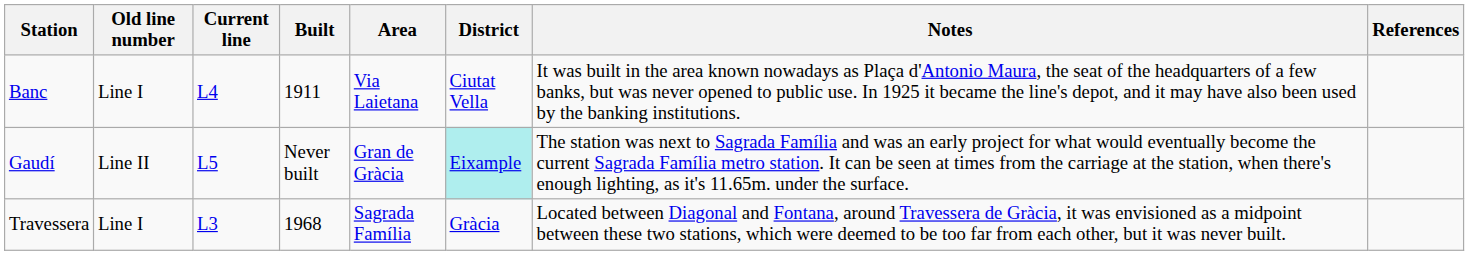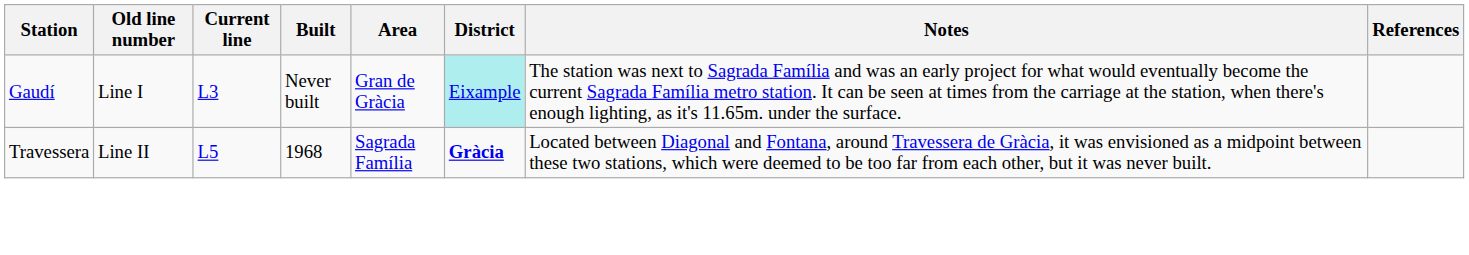 <table class="wikitable sortable">
 <tr>
 <th>Station</th>
 <th>Old line number</th>
 <th>Current line</th>
 <th>Built</th>
 <th>Area</th>
 <th>District</th>
 <th>Notes</th>
 <th>References</th>
 </tr>
 <tr>
-<td><a href='#'>Banc</a></td>
+<td><a href='#'>Gaudí</a></td>
 <td>Line I</td>
-<td><a href='#'>L4</a></td>
-<td>1911</td>
-<td><a href='#'>Via Laietana</a></td>
-<td><a href='#'>Ciutat Vella</a></td>
-<td>It was built in the area known nowadays as Plaça d'<a href='#'>Antonio Maura</a>, the seat of the headquarters of a few banks, but was never opened to public use. In 1925 it became the line's depot, and it may have also been used by the banking institutions.</td>
-<td></td>
-</tr>
-<tr>
-<td><a href='#'>Gaudí</a></td>
-<td>Line II</td>
-<td><a href='#'>L5</a></td>
+<td><a href='#'>L3</a></td>
 <td>Never built</td>
 <td><a href='#'>Gran de Gràcia</a></td>
 <td style="background: paleturquoise;"><a href='#'>Eixample</a></td>
 <td>The station was next to <a href='#'>Sagrada Família</a> and was an early project for what would eventually become the current <a href='#'>Sagrada Família metro station</a>. It can be seen at times from the carriage at the station, when there's enough lighting, as it's 11.65m. under the surface.</td>
 <td></td>
 </tr>
 <tr>
 <td>Travessera</td>
-<td>Line I</td>
-<td><a href='#'>L3</a></td>
+<td>Line II</td>
+<td><a href='#'>L5</a></td>
 <td>1968</td>
 <td><a href='#'>Sagrada Família</a></td>
-<td><a href='#'>Gràcia</a></td>
+<td><strong><a href='#'>Gràcia</a></strong></td>
 <td>Located between <a href='#'>Diagonal</a> and <a href='#'>Fontana</a>, around <a href='#'>Travessera de Gràcia</a>, it was envisioned as a midpoint between these two stations, which were deemed to be too far from each other, but it was never built.</td>
 <td></td>
 </tr>
 </table>
